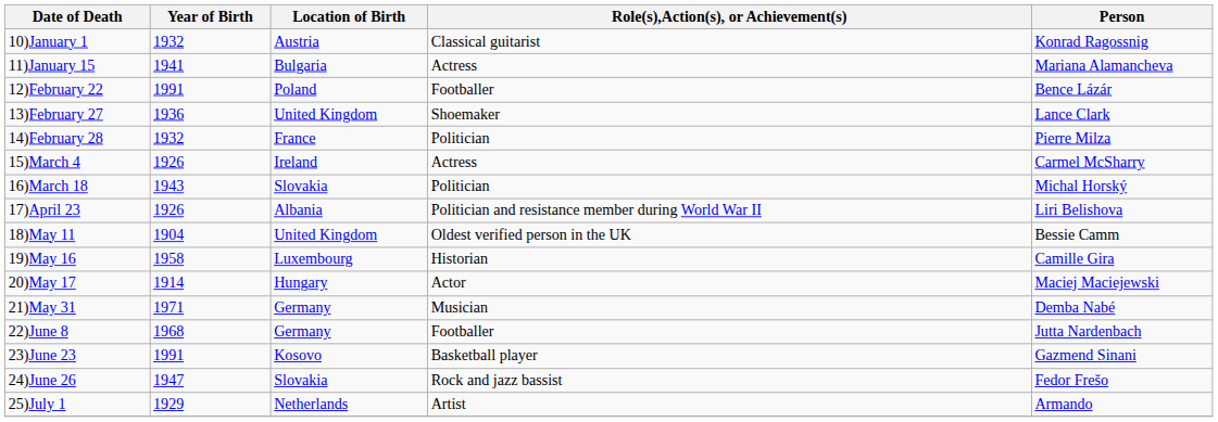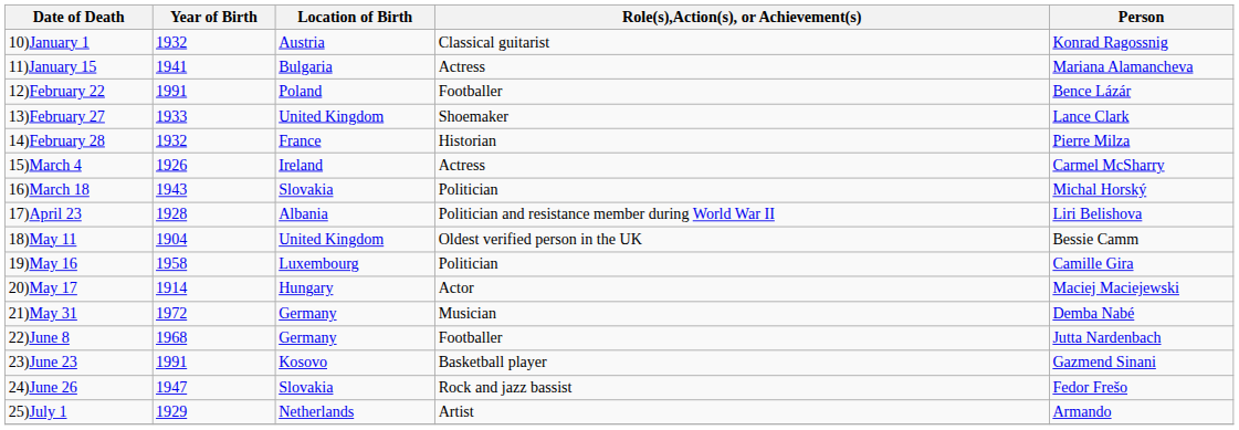 <table class="wikitable sortable" width="100%">
 <tr>
 <th style="width:12%">Date of Death</th>
 <th style="width:10%">Year of Birth</th>
 <th style="width:13%">Location of Birth</th>
 <th style="width:50%">Role(s),Action(s), or Achievement(s)</th>
 <th>Person</th>
 </tr>
 <tr>
 <td>10)<a href='#'>January 1</a></td>
 <td><a href='#'>1932</a></td>
 <td><a href='#'>Austria</a></td>
 <td>Classical guitarist</td>
 <td><a href='#'>Konrad Ragossnig</a></td>
 </tr>
 <tr>
 <td>11)<a href='#'>January 15</a></td>
 <td><a href='#'>1941</a></td>
 <td><a href='#'>Bulgaria</a></td>
 <td>Actress</td>
 <td><a href='#'>Mariana Alamancheva</a></td>
 </tr>
 <tr>
 <td>12)<a href='#'>February 22</a></td>
 <td><a href='#'>1991</a></td>
 <td><a href='#'>Poland</a></td>
 <td>Footballer</td>
 <td><a href='#'>Bence Lázár</a></td>
 </tr>
 <tr>
 <td>13)<a href='#'>February 27</a></td>
-<td><a href='#'>1936</a></td>
+<td><a href='#'>1933</a></td>
 <td><a href='#'>United Kingdom</a></td>
 <td>Shoemaker</td>
 <td><a href='#'>Lance Clark</a></td>
 </tr>
 <tr>
 <td>14)<a href='#'>February 28</a></td>
 <td><a href='#'>1932</a></td>
 <td><a href='#'>France</a></td>
-<td>Politician</td>
+<td>Historian</td>
 <td><a href='#'>Pierre Milza</a></td>
 </tr>
 <tr>
 <td>15)<a href='#'>March 4</a></td>
 <td><a href='#'>1926</a></td>
 <td><a href='#'>Ireland</a></td>
 <td>Actress</td>
 <td><a href='#'>Carmel McSharry</a></td>
 </tr>
 <tr>
 <td>16)<a href='#'>March 18</a></td>
 <td><a href='#'>1943</a></td>
 <td><a href='#'>Slovakia</a></td>
 <td>Politician</td>
 <td><a href='#'>Michal Horský</a></td>
 </tr>
 <tr>
 <td>17)<a href='#'>April 23</a></td>
-<td><a href='#'>1926</a></td>
+<td><a href='#'>1928</a></td>
 <td><a href='#'>Albania</a></td>
 <td>Politician and resistance member during <a href='#'>World War II</a></td>
 <td><a href='#'>Liri Belishova</a></td>
 </tr>
 <tr>
 <td>18)<a href='#'>May 11</a></td>
 <td><a href='#'>1904</a></td>
 <td><a href='#'>United Kingdom</a></td>
 <td>Oldest verified person in the UK</td>
 <td>Bessie Camm</td>
 </tr>
 <tr>
 <td>19)<a href='#'>May 16</a></td>
 <td><a href='#'>1958</a></td>
 <td><a href='#'>Luxembourg</a></td>
-<td>Historian</td>
+<td>Politician</td>
 <td><a href='#'>Camille Gira</a></td>
 </tr>
 <tr>
 <td>20)<a href='#'>May 17</a></td>
 <td><a href='#'>1914</a></td>
 <td><a href='#'>Hungary</a></td>
 <td>Actor</td>
 <td><a href='#'>Maciej Maciejewski</a></td>
 </tr>
 <tr>
 <td>21)<a href='#'>May 31</a></td>
-<td><a href='#'>1971</a></td>
+<td><a href='#'>1972</a></td>
 <td><a href='#'>Germany</a></td>
 <td>Musician</td>
 <td><a href='#'>Demba Nabé</a></td>
 </tr>
 <tr>
 <td>22)<a href='#'>June 8</a></td>
 <td><a href='#'>1968</a></td>
 <td><a href='#'>Germany</a></td>
 <td>Footballer</td>
 <td><a href='#'>Jutta Nardenbach</a></td>
 </tr>
 <tr>
 <td>23)<a href='#'>June 23</a></td>
 <td><a href='#'>1991</a></td>
 <td><a href='#'>Kosovo</a></td>
 <td>Basketball player</td>
 <td><a href='#'>Gazmend Sinani</a></td>
 </tr>
 <tr>
 <td>24)<a href='#'>June 26</a></td>
 <td><a href='#'>1947</a></td>
 <td><a href='#'>Slovakia</a></td>
 <td>Rock and jazz bassist</td>
 <td><a href='#'>Fedor Frešo</a></td>
 </tr>
 <tr>
 <td>25)<a href='#'>July 1</a></td>
 <td><a href='#'>1929</a></td>
 <td><a href='#'>Netherlands</a></td>
 <td>Artist</td>
 <td><a href='#'>Armando</a></td>
 </tr>
 <tr>
 </tr>
 </table>
